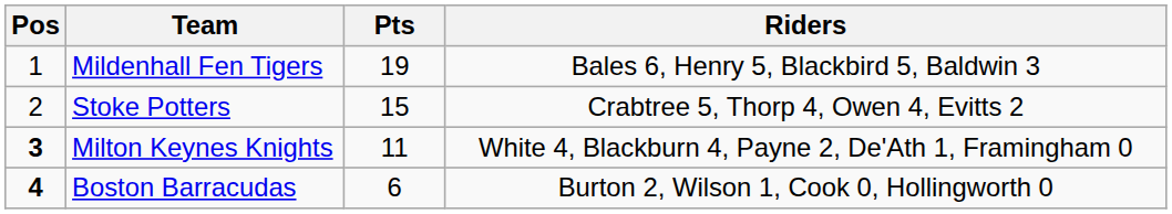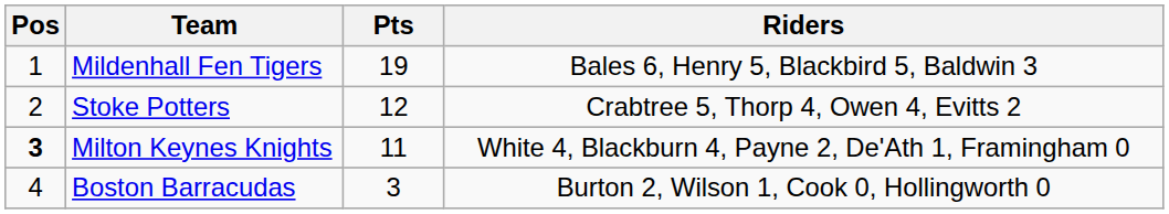 <table class=wikitable style="font-size:93%;">
 <tr>
 <th width=25px>Pos</th>
 <th width=150px>Team</th>
 <th width=50px>Pts</th>
 <th width=400px>Riders</th>
 </tr>
 <tr align=center>
 <td>1</td>
 <td align=left><a href='#'>Mildenhall Fen Tigers</a></td>
 <td>19</td>
 <td>Bales 6, Henry 5, Blackbird 5, Baldwin 3</td>
 </tr>
 <tr align=center>
 <td>2</td>
 <td align=left><a href='#'>Stoke Potters</a></td>
-<td>15</td>
+<td>12</td>
 <td>Crabtree 5, Thorp 4, Owen 4, Evitts 2</td>
 </tr>
 <tr align=center>
 <td><strong>3</strong></td>
 <td align=left><a href='#'>Milton Keynes Knights</a></td>
 <td>11</td>
 <td>White 4, Blackburn 4, Payne 2, De'Ath 1, Framingham 0</td>
 </tr>
 <tr align=center>
-<td><strong>4</strong></td>
+<td>4</td>
 <td align=left><a href='#'>Boston Barracudas</a></td>
-<td>6</td>
+<td>3</td>
 <td>Burton 2, Wilson 1, Cook 0, Hollingworth 0</td>
 </tr>
 </table>
